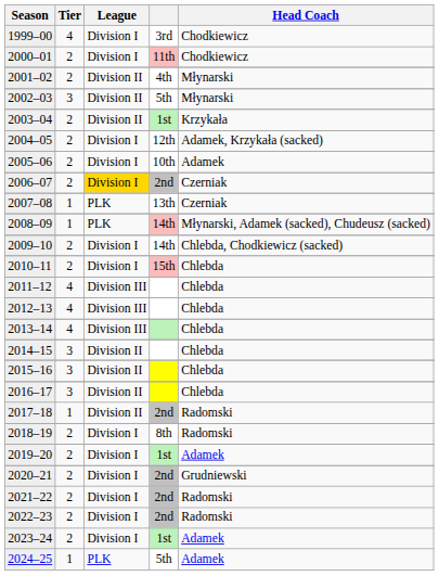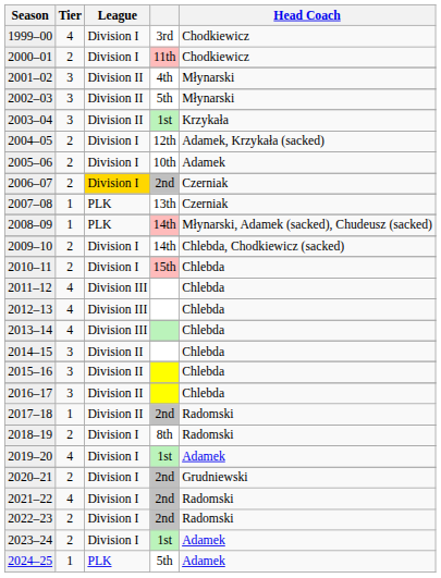 <table class="wikitable" style="font-size:85%;;">
 <tr>
 <th>Season</th>
 <th>Tier</th>
 <th>League</th>
 <th></th>
 <th><a href='#'>Head Coach</a></th>
 </tr>
 <tr>
 <td style="background:#efefef;">1999–00</td>
 <td style="text-align: center;">4</td>
 <td style="text-align: left;">Division I</td>
 <td bgcolor=#FFFFFF style="text-align: center;">3rd</td>
 <td>Chodkiewicz</td>
 </tr>
 <tr>
 <td style="background:#efefef;">2000–01</td>
 <td style="text-align: center;">2</td>
 <td style="text-align: left;">Division I</td>
 <td bgcolor=#FFBBBB style="text-align: center;">11th</td>
 <td>Chodkiewicz</td>
 </tr>
 <tr>
 </tr>
 <tr>
 </tr>
 <tr>
 <td style="background:#efefef;">2001–02</td>
-<td style="text-align: center;">2</td>
+<td style="text-align: center;">3</td>
 <td style="text-align: left;">Division II</td>
 <td bgcolor=#FFFFFF style="text-align: center;">4th</td>
 <td>Młynarski</td>
 </tr>
 <tr>
 </tr>
 <tr>
 </tr>
 <tr>
 <td style="background:#efefef;">2002–03</td>
 <td style="text-align: center;">3</td>
 <td style="text-align: left;">Division II</td>
 <td bgcolor=#FFFFFF style="text-align: center;">5th</td>
 <td>Młynarski</td>
 </tr>
 <tr>
 </tr>
 <tr>
 </tr>
 <tr>
 <td style="background:#efefef;">2003–04</td>
-<td style="text-align: center;">2</td>
+<td style="text-align: center;">3</td>
 <td style="text-align: left;">Division II</td>
 <td bgcolor=#BBF3BB style="text-align: center;">1st</td>
 <td>Krzykała</td>
 </tr>
 <tr>
 </tr>
 <tr>
 </tr>
 <tr>
 <td style="background:#efefef;">2004–05</td>
 <td style="text-align: center;">2</td>
 <td style="text-align: left;">Division I</td>
 <td bgcolor=#FFFFFF style="text-align: center;">12th</td>
 <td>Adamek, Krzykała (sacked)</td>
 </tr>
 <tr>
 </tr>
 <tr>
 </tr>
 <tr>
 <td style="background:#efefef;">2005–06</td>
 <td style="text-align: center;">2</td>
 <td style="text-align: left;">Division I</td>
 <td bgcolor=#FFFFFF style="text-align: center;">10th</td>
 <td>Adamek</td>
 </tr>
 <tr>
 </tr>
 <tr>
 </tr>
 <tr>
 <td style="background:#efefef;">2006–07</td>
 <td style="text-align: center;">2</td>
 <td style="background: gold; text-align: left;">Division I</td>
 <td bgcolor=#C0C0C0 style="text-align: center;">2nd</td>
 <td>Czerniak</td>
 </tr>
 <tr>
 </tr>
 <tr>
 </tr>
 <tr>
 <td style="background:#efefef;">2007–08</td>
 <td style="text-align: center;">1</td>
 <td style="text-align: left;">PLK</td>
 <td bgcolor=#FFFFFF style="text-align: center;">13th</td>
 <td>Czerniak</td>
 </tr>
 <tr>
 </tr>
 <tr>
 </tr>
 <tr>
 <td style="background:#efefef;">2008–09</td>
 <td style="text-align: center;">1</td>
 <td style="text-align: left;">PLK</td>
 <td bgcolor=#FFBBBB style="text-align: center;">14th</td>
 <td>Młynarski, Adamek (sacked), Chudeusz (sacked)</td>
 </tr>
 <tr>
 </tr>
 <tr>
 </tr>
 <tr>
 <td style="background:#efefef;">2009–10</td>
 <td style="text-align: center;">2</td>
 <td style="text-align: left;">Division I</td>
 <td bgcolor=#FFFFFF style="text-align: center;">14th</td>
 <td>Chlebda, Chodkiewicz (sacked)</td>
 </tr>
 <tr>
 </tr>
 <tr>
 </tr>
 <tr>
 <td style="background:#efefef;">2010–11</td>
 <td style="text-align: center;">2</td>
 <td style="text-align: left;">Division I</td>
 <td bgcolor=#FFBBBB style="text-align: center;">15th</td>
 <td>Chlebda</td>
 </tr>
 <tr>
 </tr>
 <tr>
 </tr>
 <tr>
 <td style="background:#efefef;">2011–12</td>
 <td style="text-align: center;">4</td>
 <td style="text-align: left;">Division III</td>
 <td bgcolor=#FFFFFF style="text-align: center;"></td>
 <td>Chlebda</td>
 </tr>
 <tr>
 </tr>
 <tr>
 </tr>
 <tr>
 <td style="background:#efefef;">2012–13</td>
 <td style="text-align: center;">4</td>
 <td style="text-align: left;">Division III</td>
 <td bgcolor=#FFFFFF style="text-align: center;"></td>
 <td>Chlebda</td>
 </tr>
 <tr>
 </tr>
 <tr>
 </tr>
 <tr>
 <td style="background:#efefef;">2013–14</td>
 <td style="text-align: center;">4</td>
 <td style="text-align: left;">Division III</td>
 <td bgcolor=#BBF3BB style="text-align: center;"></td>
 <td>Chlebda</td>
 </tr>
 <tr>
 </tr>
 <tr>
 </tr>
 <tr>
 <td style="background:#efefef;">2014–15</td>
 <td style="text-align: center;">3</td>
 <td style="text-align: left;">Division II</td>
 <td bgcolor=#FFFFFF style="text-align: center;"></td>
 <td>Chlebda</td>
 </tr>
 <tr>
 </tr>
 <tr>
 </tr>
 <tr>
 <td style="background:#efefef;">2015–16</td>
 <td style="text-align: center;">3</td>
 <td style="text-align: left;">Division II</td>
 <td bgcolor=#FFFF00 style="text-align: center;"></td>
 <td>Chlebda</td>
 </tr>
 <tr>
 </tr>
 <tr>
 </tr>
 <tr>
 <td style="background:#efefef;">2016–17</td>
 <td style="text-align: center;">3</td>
 <td style="text-align: left;">Division II</td>
 <td bgcolor=#FFFF00 style="text-align: center;"></td>
 <td>Chlebda</td>
 </tr>
 <tr>
 <td style="background:#efefef;">2017–18</td>
 <td style="text-align: center;">1</td>
 <td style="text-align: left;">Division II</td>
 <td bgcolor=#C0C0C0 style="text-align: center;">2nd</td>
 <td>Radomski</td>
 </tr>
 <tr>
 </tr>
 <tr>
 </tr>
 <tr>
 <td style="background:#efefef;">2018–19</td>
 <td style="text-align: center;">2</td>
 <td style="text-align: left;">Division I</td>
 <td bgcolor=#FFFFFF style="text-align: center;">8th</td>
 <td>Radomski</td>
 </tr>
 <tr>
 </tr>
 <tr>
 </tr>
 <tr>
 <td style="background:#efefef;">2019–20</td>
-<td style="text-align: center;">2</td>
+<td style="text-align: center;">4</td>
 <td style="text-align: left;">Division I</td>
 <td bgcolor=#BBF3BB style="text-align: center;">1st</td>
 <td><a href='#'>Adamek</a></td>
 </tr>
 <tr>
 </tr>
 <tr>
 </tr>
 <tr>
 <td style="background:#efefef;">2020–21</td>
 <td style="text-align: center;">2</td>
 <td style="text-align: left;">Division I</td>
 <td bgcolor=#C0C0C0 style="text-align: center;">2nd</td>
 <td>Grudniewski</td>
 </tr>
 <tr>
 <td style="background:#efefef;">2021–22</td>
-<td style="text-align: center;">2</td>
+<td style="text-align: center;">4</td>
 <td style="text-align: left;">Division I</td>
 <td bgcolor=#C0C0C0 style="text-align: center;">2nd</td>
 <td>Radomski</td>
 </tr>
 <tr>
 <td style="background:#efefef;">2022–23</td>
 <td style="text-align: center;">2</td>
 <td style="text-align: left;">Division I</td>
 <td bgcolor=#C0C0C0 style="text-align: center;">2nd</td>
 <td>Radomski</td>
 </tr>
 <tr>
 <td style="background:#efefef;">2023–24</td>
 <td style="text-align: center;">2</td>
 <td style="text-align: left;">Division I</td>
 <td bgcolor=#BBF3BB style="text-align: center;">1st</td>
 <td><a href='#'>Adamek</a></td>
 </tr>
 <tr>
 <td style="background:#efefef;"><a href='#'>2024–25</a></td>
 <td style="text-align: center;">1</td>
 <td style="text-align: left;"><a href='#'>PLK</a></td>
 <td bgcolor=#FFFFFF style="text-align: center;">5th</td>
 <td><a href='#'>Adamek</a></td>
 </tr>
 </table>
